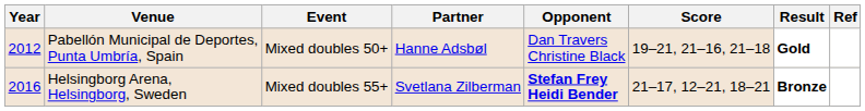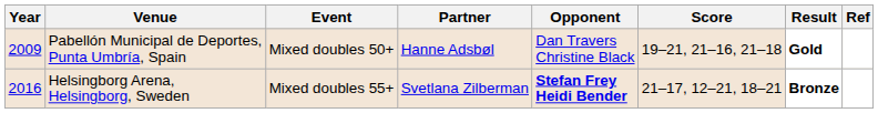 <table class="sortable wikitable" style="font-size: 90%;">
 <tr>
 <th>Year</th>
 <th>Venue</th>
 <th>Event</th>
 <th>Partner</th>
 <th>Opponent</th>
 <th>Score</th>
 <th>Result</th>
 <th>Ref</th>
 </tr>
 <tr style="background:#F3E6D7">
-<td align="center"><a href='#'>2012</a></td>
+<td align="center"><a href='#'>2009</a></td>
 <td align="left">Pabellón Municipal de Deportes,<br><a href='#'>Punta Umbría</a>, Spain</td>
 <td align="left">Mixed doubles 50+</td>
 <td align="left"> <a href='#'>Hanne Adsbøl</a></td>
 <td align="left"> <a href='#'>Dan Travers</a><br> <a href='#'>Christine Black</a></td>
 <td align="left">19–21, 21–16, 21–18</td>
 <td style="text-align:left; background:white"> <strong>Gold</strong></td>
 <td style="text-align:center; background:white"></td>
 </tr>
 <tr style="background:#F3E6D7">
 <td align="center"><a href='#'>2016</a></td>
 <td align="left">Helsingborg Arena,<br><a href='#'>Helsingborg</a>, Sweden</td>
 <td align="left">Mixed doubles 55+</td>
 <td align="left"> <a href='#'>Svetlana Zilberman</a></td>
 <td align="left"><strong> <a href='#'>Stefan Frey</a><br> <a href='#'>Heidi Bender</a></strong></td>
 <td align="left">21–17, 12–21, 18–21</td>
 <td style="text-align:left; background:white"> <strong>Bronze</strong></td>
 <td style="text-align:center; background:white"></td>
 </tr>
 </table>
